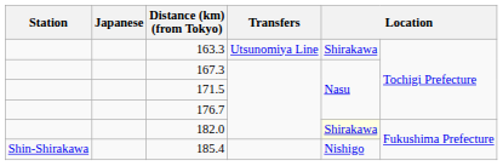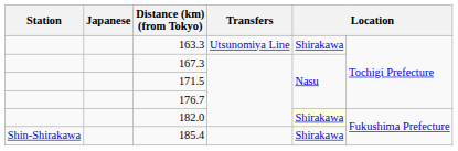 <table class="wikitable">
 <tr>
 <th>Station</th>
 <th>Japanese</th>
 <th>Distance (km)<br>(from Tokyo)</th>
 <th>Transfers</th>
 <th colspan="2">Location</th>
 </tr>
 <tr>
 <td></td>
 <td></td>
 <td align="right">163.3</td>
 <td> <a href='#'>Utsunomiya Line</a></td>
 <td><a href='#'>Shirakawa</a></td>
 <td rowspan="4"><a href='#'>Tochigi Prefecture</a></td>
 </tr>
 <tr>
 <td></td>
 <td></td>
 <td align="right">167.3</td>
 <td rowspan="4" align="center"></td>
 <td rowspan="3"><a href='#'>Nasu</a></td>
 </tr>
 <tr>
 <td></td>
 <td></td>
 <td align="right">171.5</td>
 </tr>
 <tr>
 <td></td>
 <td></td>
 <td align="right">176.7</td>
 </tr>
 <tr>
 <td></td>
 <td></td>
 <td align="right">182.0</td>
 <td style="background: lightyellow;"><a href='#'>Shirakawa</a></td>
 <td rowspan="2"><a href='#'>Fukushima Prefecture</a></td>
 </tr>
 <tr>
 <td><a href='#'>Shin-Shirakawa</a></td>
 <td></td>
 <td align="right">185.4</td>
 <td></td>
-<td><a href='#'>Nishigo</a></td>
+<td><a href='#'>Shirakawa</a></td>
 </tr>
 </table>
